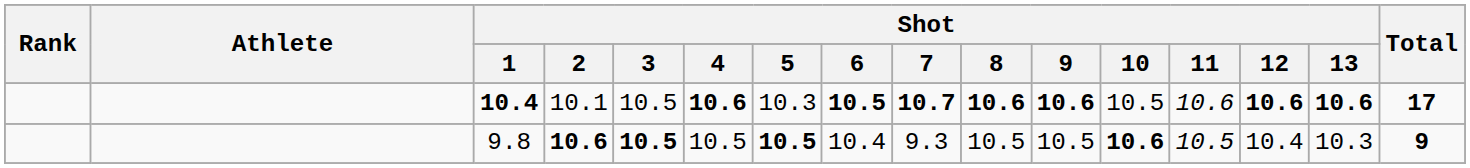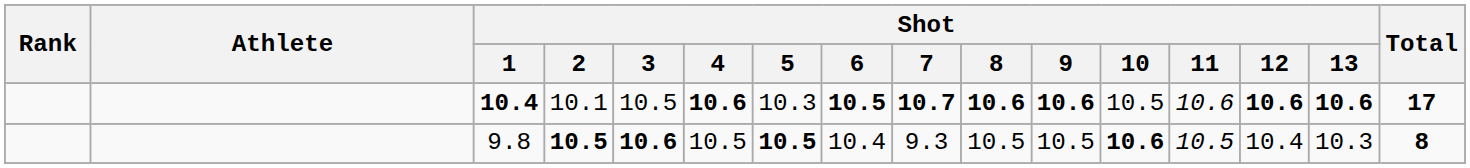 <table class="wikitable" style="text-align:center">
 <tr>
 <th rowspan=2 width=40>Rank</th>
 <th rowspan=2 width=200>Athlete</th>
 <th colspan=13>Shot</th>
 <th rowspan=2 width=40>Total</th>
 </tr>
 <tr>
 <th width=30>1</th>
 <th width=30>2</th>
 <th width=30>3</th>
 <th width=30>4</th>
 <th width=30>5</th>
 <th width=30>6</th>
 <th width=30>7</th>
 <th width=30>8</th>
 <th width=30>9</th>
 <th width=30>10</th>
 <th width=30>11</th>
 <th width=30>12</th>
 <th width=30>13</th>
 </tr>
 <tr>
 <td></td>
 <td align=left></td>
 <td><strong>10.4</strong></td>
 <td>10.1</td>
 <td>10.5</td>
 <td><strong>10.6</strong></td>
 <td>10.3</td>
 <td><strong>10.5</strong></td>
 <td><strong>10.7</strong></td>
 <td><strong>10.6</strong></td>
 <td><strong>10.6</strong></td>
 <td>10.5</td>
 <td><em>10.6</em></td>
 <td><strong>10.6</strong></td>
 <td><strong>10.6</strong></td>
 <td><strong>17</strong></td>
 </tr>
 <tr>
 <td></td>
 <td align=left></td>
 <td>9.8</td>
+<td><strong>10.5</strong></td>
 <td><strong>10.6</strong></td>
-<td><strong>10.5</strong></td>
 <td>10.5</td>
 <td><strong>10.5</strong></td>
 <td>10.4</td>
 <td>9.3</td>
 <td>10.5</td>
 <td>10.5</td>
 <td><strong>10.6</strong></td>
 <td><em>10.5</em></td>
 <td>10.4</td>
 <td>10.3</td>
-<td><strong>9</strong></td>
+<td><strong>8</strong></td>
 </tr>
 </table>
